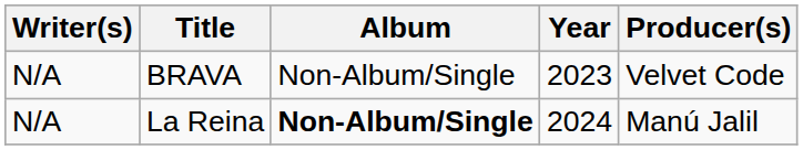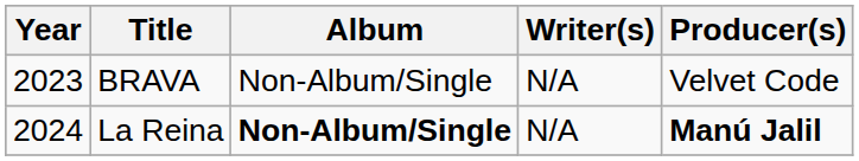 <table class="wikitable plainrowheaders" style="text-align:left;">
 <tr>
-<th>Writer(s)</th>
+<th>Year</th>
 <th>Title</th>
 <th>Album</th>
-<th>Year</th>
+<th>Writer(s)</th>
 <th>Producer(s)</th>
 </tr>
 <tr>
-<td>N/A</td>
+<td>2023</td>
 <td>BRAVA</td>
 <td>Non-Album/Single</td>
-<td>2023</td>
+<td>N/A</td>
 <td>Velvet Code</td>
 </tr>
 <tr>
-<td>N/A</td>
+<td>2024</td>
 <td>La Reina</td>
 <td><strong>Non-Album/Single</strong></td>
-<td>2024</td>
-<td>Manú Jalil</td>
+<td>N/A</td>
+<td><strong>Manú Jalil</strong></td>
 </tr>
 </table>
